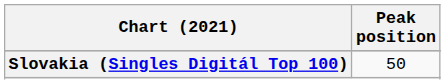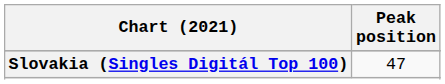 <table class="wikitable sortable plainrowheaders" style="text-align:center">
 <tr>
 <th>Chart (2021)</th>
 <th>Peak <br> position</th>
 </tr>
 <tr>
 </tr>
 <tr>
 </tr>
 <tr>
 </tr>
 <tr>
 </tr>
 <tr>
 <th scope="row">Slovakia (<a href='#'>Singles Digitál Top 100</a>)</th>
-<td>50</td>
+<td>47</td>
 </tr>
 <tr>
 </tr>
 <tr>
 </tr>
 </table>
